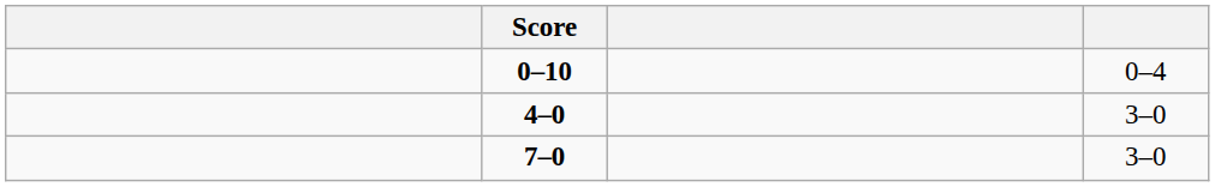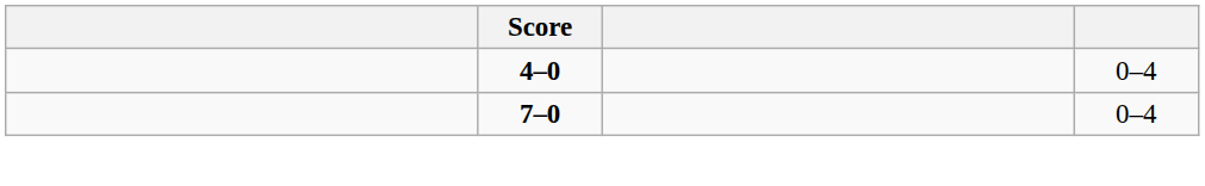 <table class="wikitable" style="text-align: center; ">
 <tr>
 <th align="right" width="270"></th>
 <th width="65">Score</th>
 <th align="left" width="270"></th>
 <th width="65"></th>
 </tr>
 <tr>
-<td align="left"></td>
-<td><strong>0–10</strong></td>
-<td align="left"><strong></strong></td>
-<td>0–4 <strong></strong></td>
-</tr>
-<tr>
 <td align="left"><strong></strong></td>
 <td><strong>4–0</strong></td>
 <td align="left"></td>
-<td>3–0 <strong></strong></td>
+<td>0–4 <strong></strong></td>
 </tr>
 <tr>
 <td align="left"><strong></strong></td>
 <td><strong>7–0 </strong></td>
 <td align="left"></td>
-<td>3–0 <strong></strong></td>
+<td>0–4 <strong></strong></td>
 </tr>
 </table>
